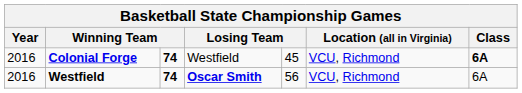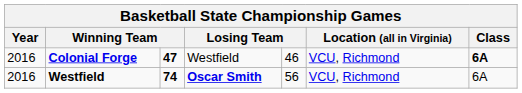 <table class="wikitable collapsible collapsed" width=650px>
 <tr>
 <th colspan="7" style="text-align:center;" bgcolor=""><big><strong>Basketball State Championship Games</strong></big></th>
 </tr>
 <tr>
 <th align=center><strong>Year</strong></th>
 <th colspan="2" style="text-align:center;"><strong>Winning Team</strong></th>
 <th colspan="2" style="text-align:center;"><strong>Losing Team</strong></th>
 <th align=center><strong>Location</strong> <small>(all in Virginia)</small></th>
 <th align=center><strong>Class</strong></th>
 </tr>
 <tr>
 <td>2016</td>
 <td><strong><a href='#'>Colonial Forge</a></strong></td>
-<td><strong>74</strong></td>
+<td><strong>47</strong></td>
 <td>Westfield</td>
-<td>45</td>
+<td>46</td>
 <td><a href='#'>VCU</a>, <a href='#'>Richmond</a></td>
 <td><strong>6A</strong></td>
 </tr>
 <tr>
 <td>2016</td>
 <td><strong>Westfield</strong></td>
 <td><strong>74</strong></td>
 <td><strong><a href='#'>Oscar Smith</a></strong></td>
 <td>56</td>
 <td><a href='#'>VCU</a>, <a href='#'>Richmond</a></td>
 <td>6A</td>
 </tr>
 </table>
